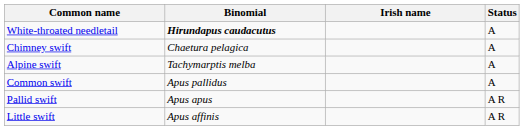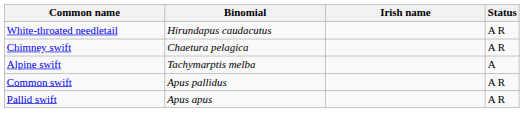 <table width=60% class="wikitable">
 <tr>
 <th width=32%>Common name</th>
 <th width=32%>Binomial</th>
 <th width=32%>Irish name</th>
 <th width=4%>Status</th>
 </tr>
 <tr>
 <td><a href='#'>White-throated needletail</a></td>
-<td><strong><em>Hirundapus caudacutus</em></strong></td>
+<td><em>Hirundapus caudacutus</em></td>
 <td></td>
-<td>A</td>
+<td>A R</td>
 </tr>
 <tr>
 <td><a href='#'>Chimney swift</a></td>
 <td><em>Chaetura pelagica</em></td>
 <td></td>
-<td>A</td>
+<td>A R</td>
 </tr>
 <tr>
 <td><a href='#'>Alpine swift</a></td>
 <td><em>Tachymarptis melba</em></td>
 <td></td>
 <td>A</td>
 </tr>
 <tr>
 <td><a href='#'>Common swift</a></td>
 <td><em>Apus pallidus</em></td>
 <td></td>
-<td>A</td>
+<td>A R</td>
 </tr>
 <tr>
 <td><a href='#'>Pallid swift</a></td>
 <td><em>Apus apus</em></td>
 <td></td>
 <td>A R</td>
 </tr>
-<tr>
-<td><a href='#'>Little swift</a></td>
-<td><em>Apus affinis</em></td>
-<td></td>
-<td>A R</td>
-</tr>
 </table>
